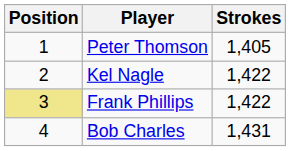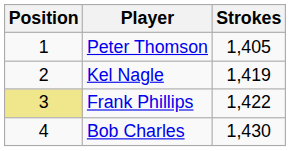 <table class="wikitable">
 <tr>
 <th>Position</th>
 <th>Player</th>
 <th>Strokes</th>
 </tr>
 <tr>
 <td align=center>1</td>
 <td> <a href='#'>Peter Thomson</a></td>
 <td align=center>1,405</td>
 </tr>
 <tr>
 <td align=center>2</td>
 <td> <a href='#'>Kel Nagle</a></td>
-<td align=center>1,422</td>
+<td align=center>1,419</td>
 </tr>
 <tr>
 <td align=center style="background: khaki;">3</td>
 <td> <a href='#'>Frank Phillips</a></td>
 <td align=center>1,422</td>
 </tr>
 <tr>
 <td align=center>4</td>
 <td> <a href='#'>Bob Charles</a></td>
-<td align=center>1,431</td>
+<td align=center>1,430</td>
 </tr>
 </table>
